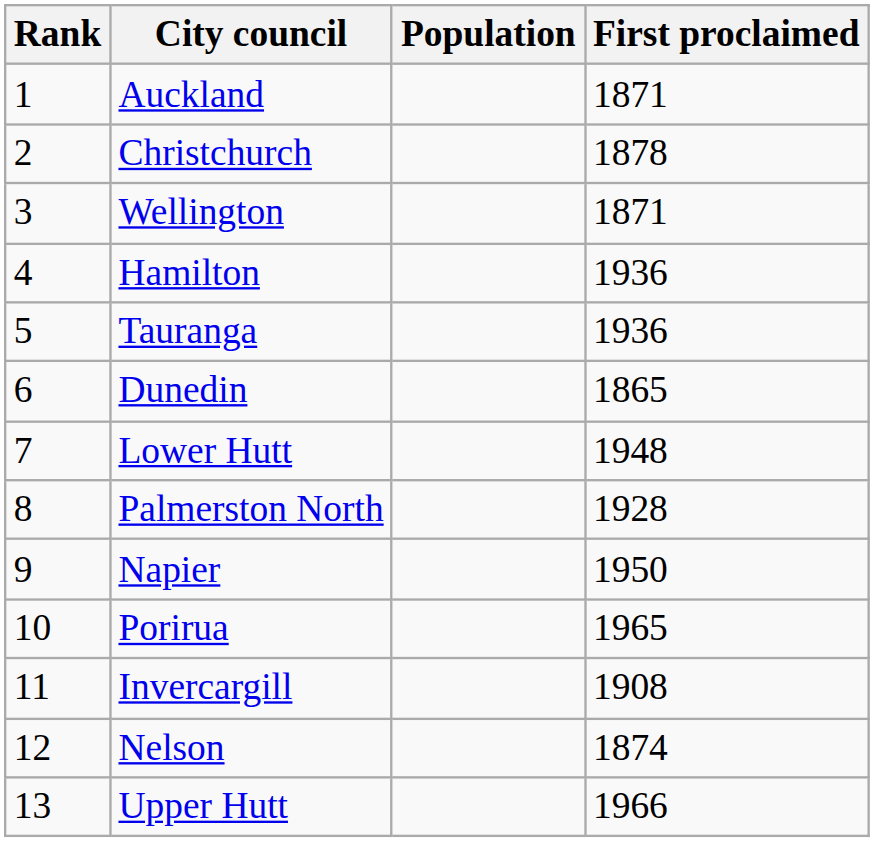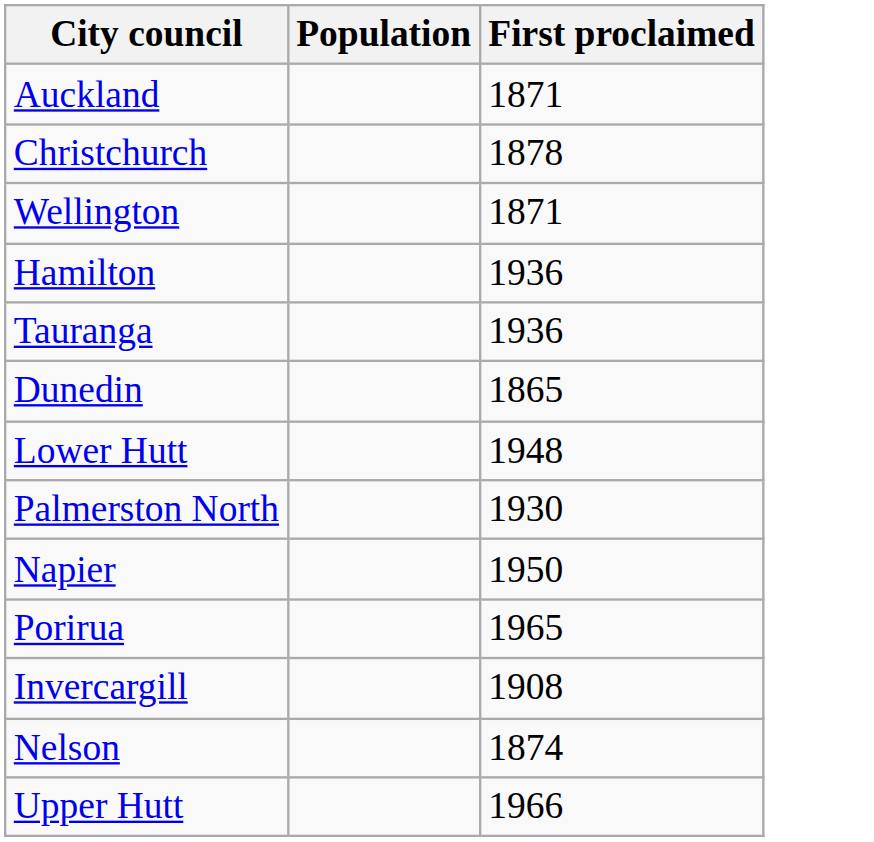 <table class="wikitable sortable">
 <tr>
-<th align="left">Rank</th>
 <th>City council</th>
 <th>Population</th>
 <th>First proclaimed</th>
 </tr>
 <tr>
-<td>1</td>
 <td><a href='#'>Auckland</a></td>
 <td align="right"></td>
 <td>1871</td>
 </tr>
 <tr>
-<td>2</td>
 <td><a href='#'>Christchurch</a></td>
 <td align="right"></td>
 <td>1878</td>
 </tr>
 <tr>
-<td>3</td>
 <td><a href='#'>Wellington</a></td>
 <td align="right"></td>
 <td>1871</td>
 </tr>
 <tr>
-<td>4</td>
 <td><a href='#'>Hamilton</a></td>
 <td align="right"></td>
 <td>1936</td>
 </tr>
 <tr>
-<td>5</td>
 <td><a href='#'>Tauranga</a></td>
 <td align="right"></td>
 <td>1936</td>
 </tr>
 <tr>
-<td>6</td>
 <td><a href='#'>Dunedin</a></td>
 <td align="right"></td>
 <td>1865</td>
 </tr>
 <tr>
-<td>7</td>
 <td><a href='#'>Lower Hutt</a></td>
 <td align="right"></td>
 <td>1948</td>
 </tr>
 <tr>
-<td>8</td>
 <td><a href='#'>Palmerston North</a></td>
 <td align="right"></td>
-<td>1928</td>
+<td>1930</td>
 </tr>
 <tr>
-<td>9</td>
 <td><a href='#'>Napier</a></td>
 <td align="right"></td>
 <td>1950</td>
 </tr>
 <tr>
-<td>10</td>
 <td><a href='#'>Porirua</a></td>
 <td align="right"></td>
 <td>1965</td>
 </tr>
 <tr>
-<td>11</td>
 <td><a href='#'>Invercargill</a></td>
 <td align="right"></td>
 <td>1908</td>
 </tr>
 <tr>
-<td>12</td>
 <td><a href='#'>Nelson</a></td>
 <td align="right"></td>
 <td>1874</td>
 </tr>
 <tr>
-<td>13</td>
 <td><a href='#'>Upper Hutt</a></td>
 <td align="right"></td>
 <td>1966</td>
 </tr>
 </table>
